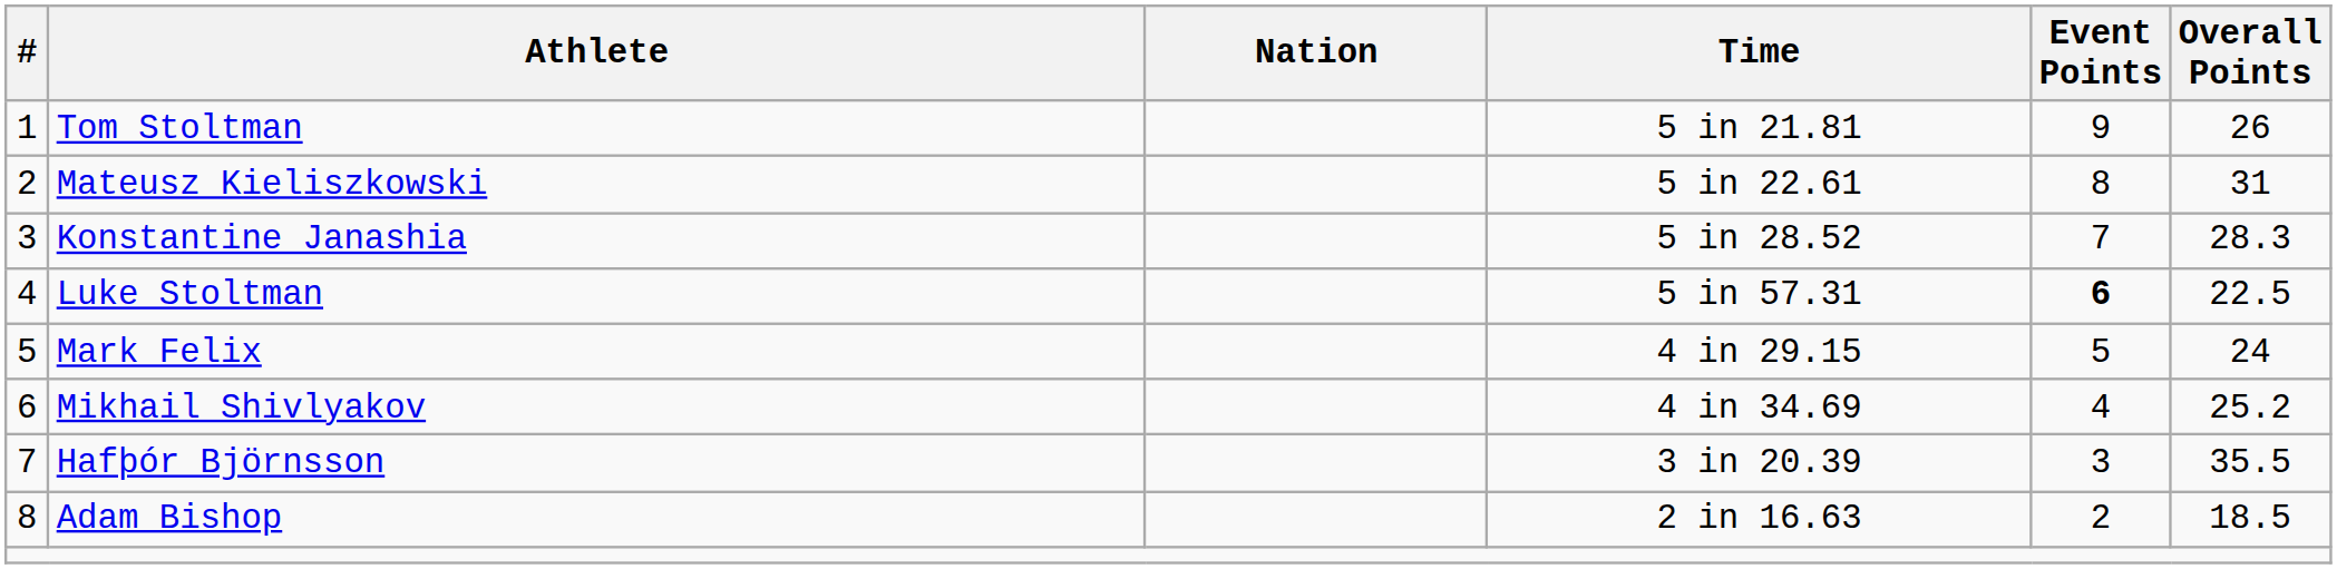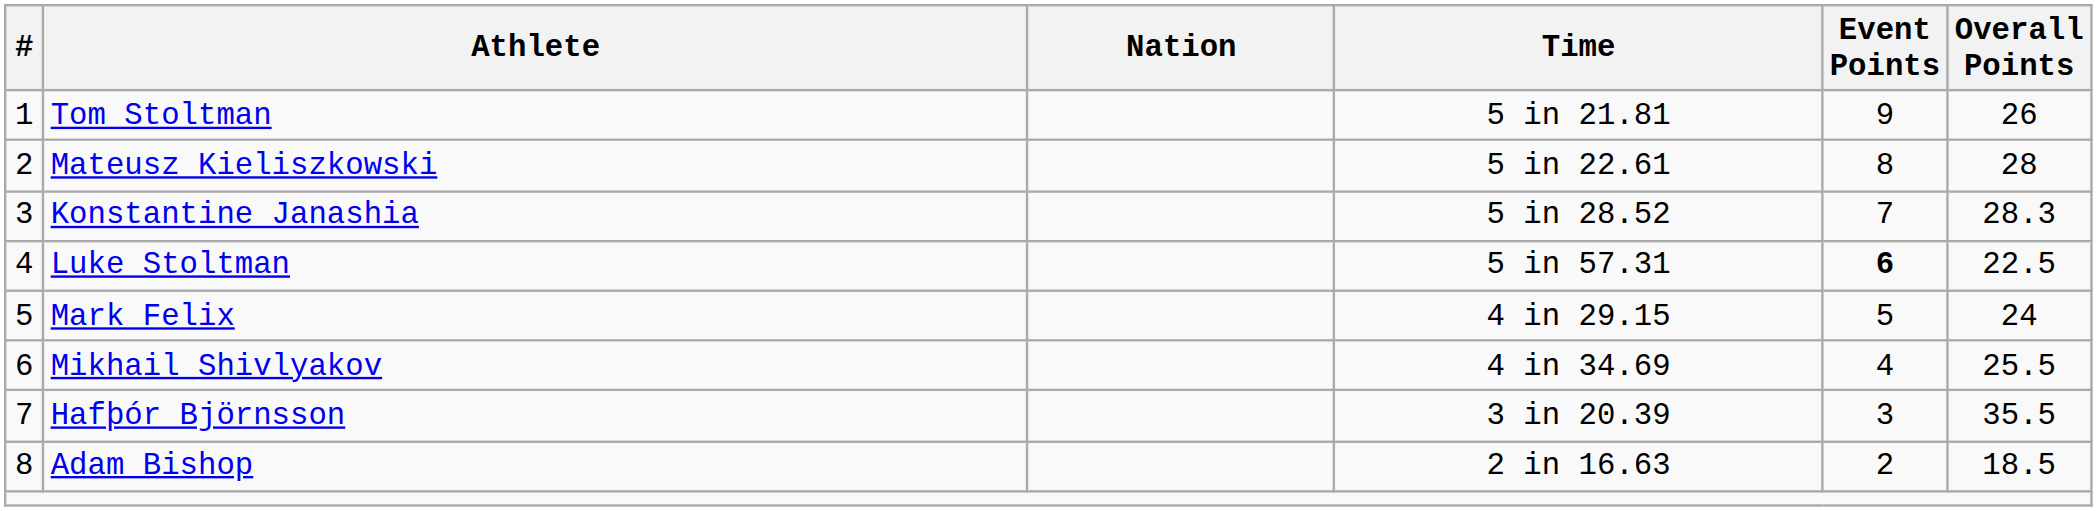 <table class="wikitable sortable" style="text-align:center;width: 70%;">
 <tr>
 <th scope="col" style="width: 10px;">#</th>
 <th scope="col">Athlete</th>
 <th scope="col">Nation</th>
 <th scope="col">Time</th>
 <th scope="col" style="width: 10px;">Event Points</th>
 <th scope="col" style="width: 10px;">Overall Points</th>
 </tr>
 <tr>
 <td>1</td>
 <td align=left><a href='#'>Tom Stoltman</a></td>
 <td align=left></td>
 <td>5 in 21.81</td>
 <td>9</td>
 <td>26</td>
 </tr>
 <tr>
 <td>2</td>
 <td align=left><a href='#'>Mateusz Kieliszkowski</a></td>
 <td align=left></td>
 <td>5 in 22.61</td>
 <td>8</td>
-<td>31</td>
+<td>28</td>
 </tr>
 <tr>
 <td>3</td>
 <td align=left><a href='#'>Konstantine Janashia</a></td>
 <td align=left></td>
 <td>5 in 28.52</td>
 <td>7</td>
 <td>28.3</td>
 </tr>
 <tr>
 <td>4</td>
 <td align=left><a href='#'>Luke Stoltman</a></td>
 <td align=left></td>
 <td>5 in 57.31</td>
 <td><strong>6</strong></td>
 <td>22.5</td>
 </tr>
 <tr>
 <td>5</td>
 <td align=left><a href='#'>Mark Felix</a></td>
 <td align=left></td>
 <td>4 in 29.15</td>
 <td>5</td>
 <td>24</td>
 </tr>
 <tr>
 <td>6</td>
 <td align=left><a href='#'>Mikhail Shivlyakov</a></td>
 <td align=left></td>
 <td>4 in 34.69</td>
 <td>4</td>
-<td>25.2</td>
+<td>25.5</td>
 </tr>
 <tr>
 <td>7</td>
 <td align=left><a href='#'>Hafþór Björnsson</a></td>
 <td align=left></td>
 <td>3 in 20.39</td>
 <td>3</td>
 <td>35.5</td>
 </tr>
 <tr>
 <td>8</td>
 <td align=left><a href='#'>Adam Bishop</a></td>
 <td align=left></td>
 <td>2 in 16.63</td>
 <td>2</td>
 <td>18.5</td>
 </tr>
 <tr class="sortbottom">
 <td colspan="6"></td>
 </tr>
 </table>
